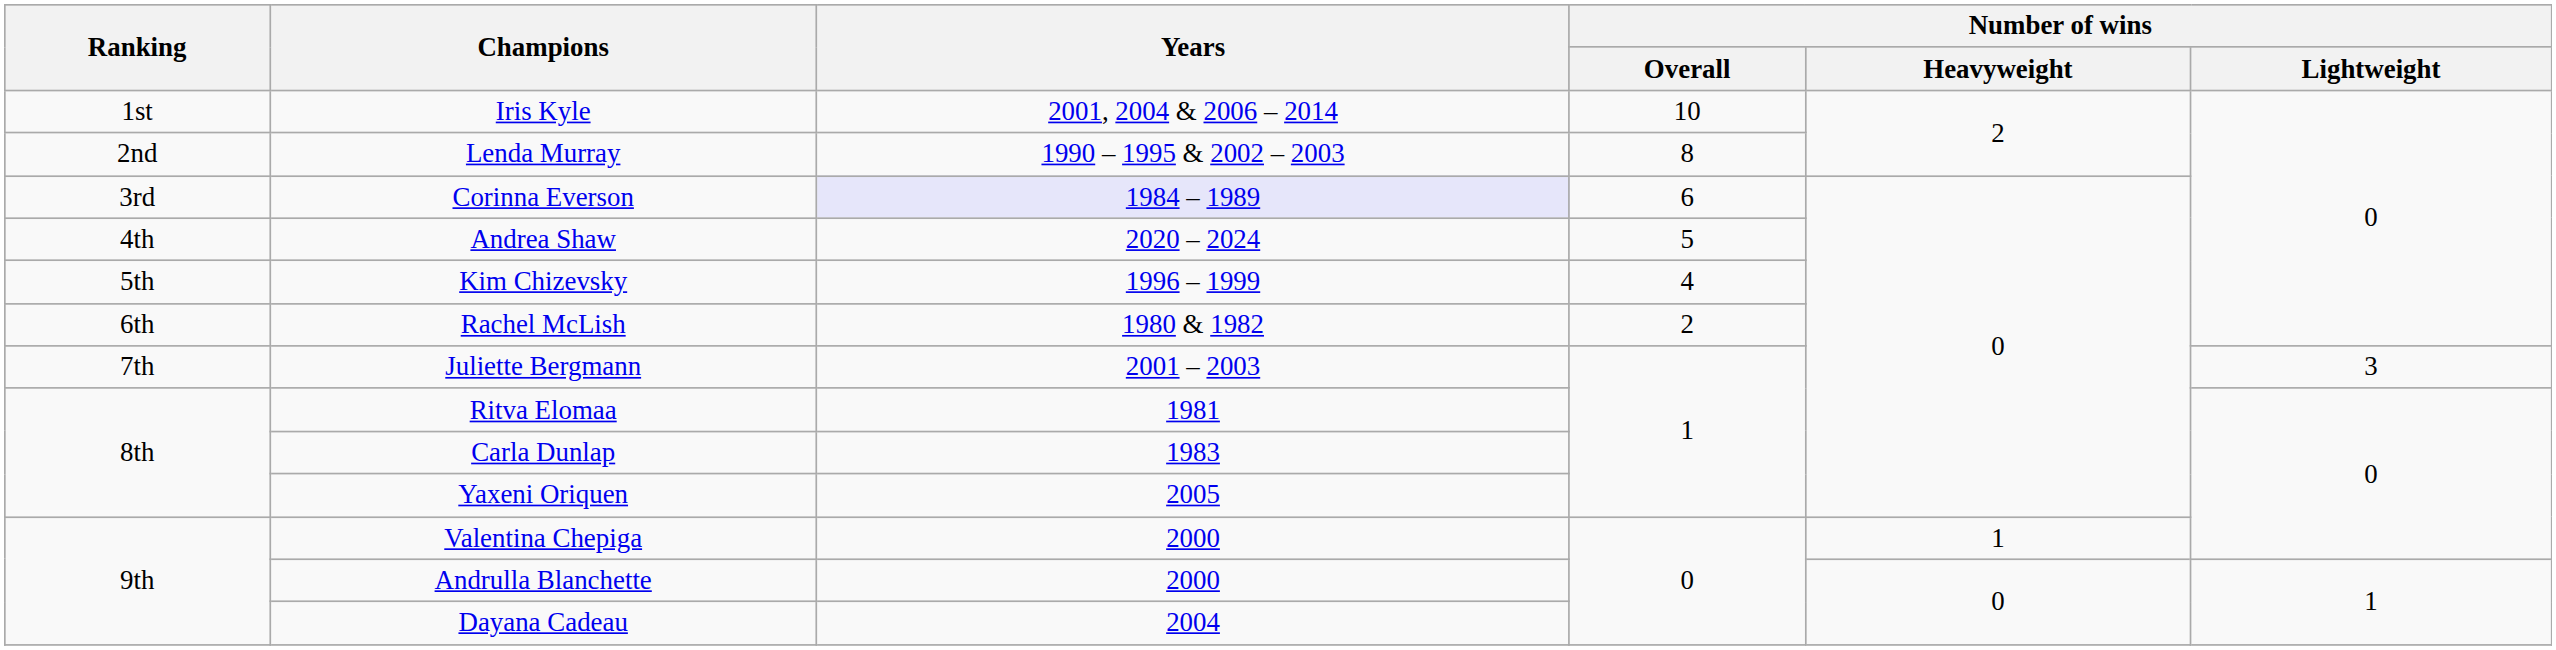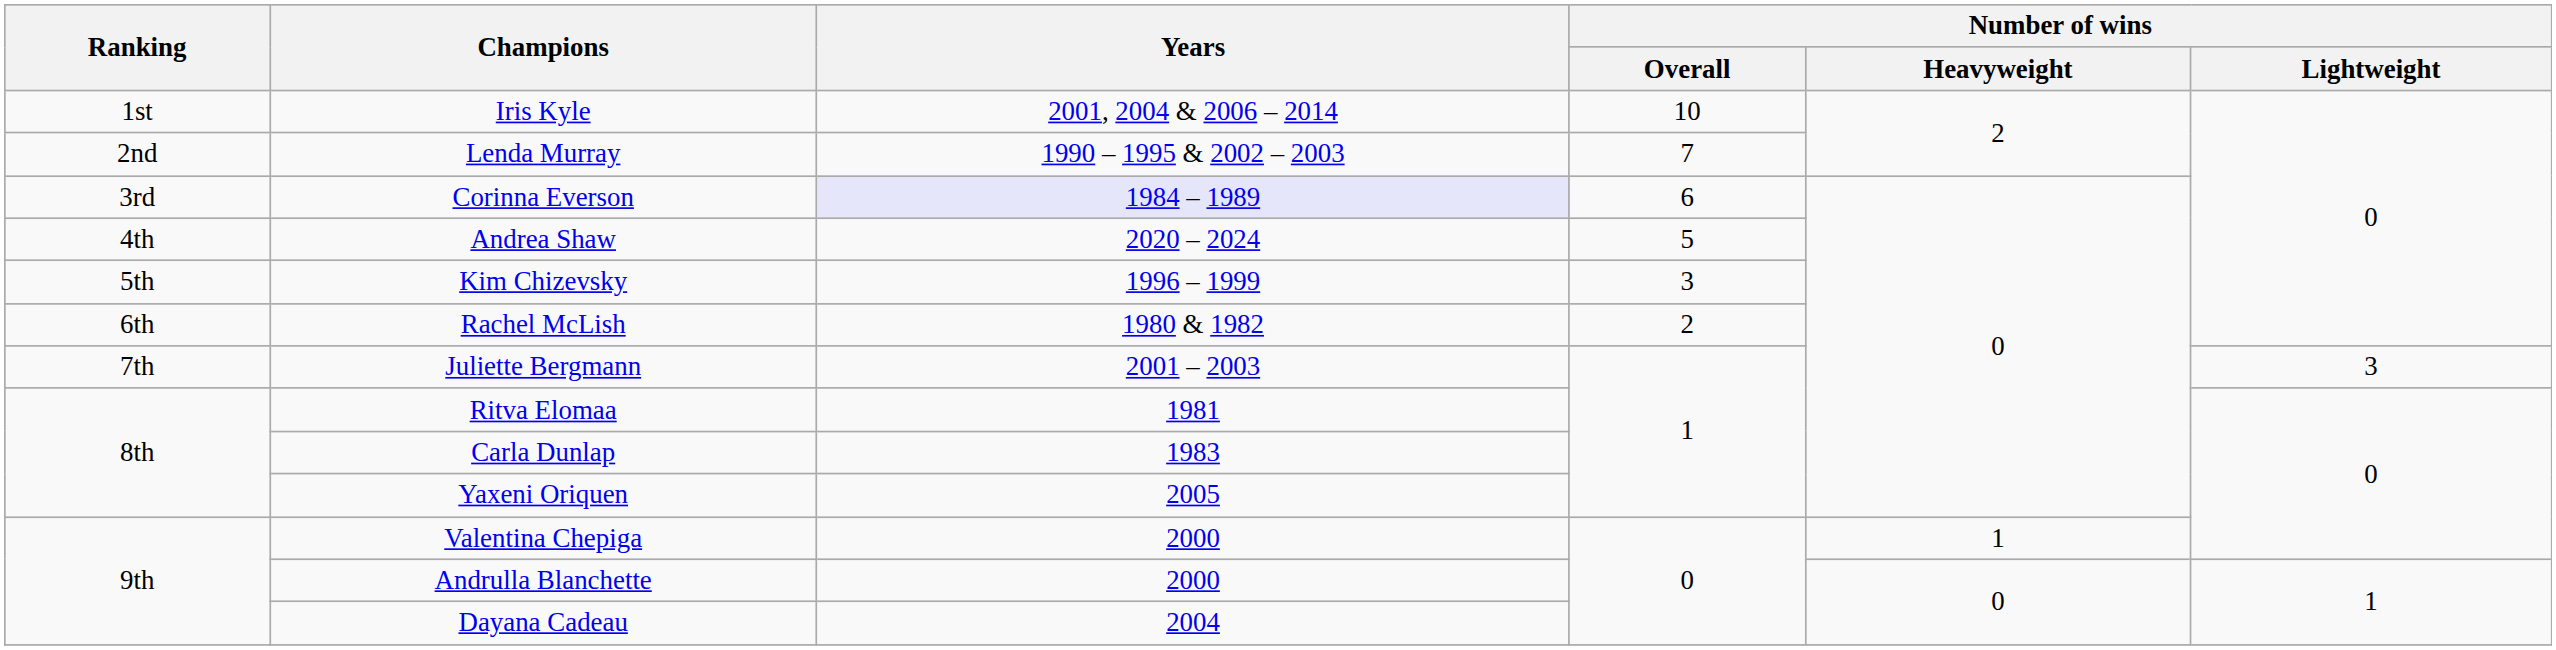 <table class="wikitable sortable" style="text-align: center;width: 120%;">
 <tr>
 <th rowspan=2 colspan=1 align="center">Ranking</th>
 <th rowspan=2 colspan=1 align="center">Champions</th>
 <th rowspan=2 colspan=1 align="center">Years</th>
 <th rowspan=1 colspan=3 align="center">Number of wins</th>
 </tr>
 <tr>
 <th>Overall</th>
 <th>Heavyweight</th>
 <th>Lightweight</th>
 </tr>
 <tr>
 <td>1st</td>
 <td> <a href='#'>Iris Kyle</a></td>
 <td><a href='#'>2001</a>, <a href='#'>2004</a> & <a href='#'>2006</a> – <a href='#'>2014</a></td>
 <td>10</td>
 <td rowspan=2 colspan=1>2</td>
 <td rowspan=6 colspan=1>0</td>
 </tr>
 <tr>
 <td>2nd</td>
 <td> <a href='#'>Lenda Murray</a></td>
 <td><a href='#'>1990</a> – <a href='#'>1995</a> & <a href='#'>2002</a> – <a href='#'>2003</a></td>
-<td>8</td>
+<td>7</td>
 </tr>
 <tr>
 <td>3rd</td>
 <td> <a href='#'>Corinna Everson</a></td>
 <td style="background: lavender;"><a href='#'>1984</a> – <a href='#'>1989</a></td>
 <td>6</td>
 <td rowspan=8 colspan=1>0</td>
 </tr>
 <tr>
 <td>4th</td>
 <td> <a href='#'>Andrea Shaw</a></td>
 <td><a href='#'>2020</a> – <a href='#'>2024</a></td>
 <td>5</td>
 </tr>
 <tr>
 <td>5th</td>
 <td> <a href='#'>Kim Chizevsky</a></td>
 <td><a href='#'>1996</a> – <a href='#'>1999</a></td>
-<td>4</td>
+<td>3</td>
 </tr>
 <tr>
 <td>6th</td>
 <td> <a href='#'>Rachel McLish</a></td>
 <td><a href='#'>1980</a> & <a href='#'>1982</a></td>
 <td>2</td>
 </tr>
 <tr>
 <td>7th</td>
 <td> <a href='#'>Juliette Bergmann</a></td>
 <td><a href='#'>2001</a> – <a href='#'>2003</a></td>
 <td rowspan=4 colspan=1>1</td>
 <td>3</td>
 </tr>
 <tr>
 <td rowspan=3 colspan=1>8th</td>
 <td> <a href='#'>Ritva Elomaa</a></td>
 <td><a href='#'>1981</a></td>
 <td rowspan=4 colspan=1>0</td>
 </tr>
 <tr>
 <td> <a href='#'>Carla Dunlap</a></td>
 <td><a href='#'>1983</a></td>
 </tr>
 <tr>
 <td> <a href='#'>Yaxeni Oriquen</a></td>
 <td><a href='#'>2005</a></td>
 </tr>
 <tr>
 <td rowspan=3 colspan=1>9th</td>
 <td> <a href='#'>Valentina Chepiga</a></td>
 <td><a href='#'>2000</a></td>
 <td rowspan=3 colspan=1>0</td>
 <td>1</td>
 </tr>
 <tr>
 <td> <a href='#'>Andrulla Blanchette</a></td>
 <td><a href='#'>2000</a></td>
 <td rowspan=2 colspan=1>0</td>
 <td rowspan=2 colspan=1>1</td>
 </tr>
 <tr>
 <td> <a href='#'>Dayana Cadeau</a></td>
 <td><a href='#'>2004</a></td>
 </tr>
 </table>
